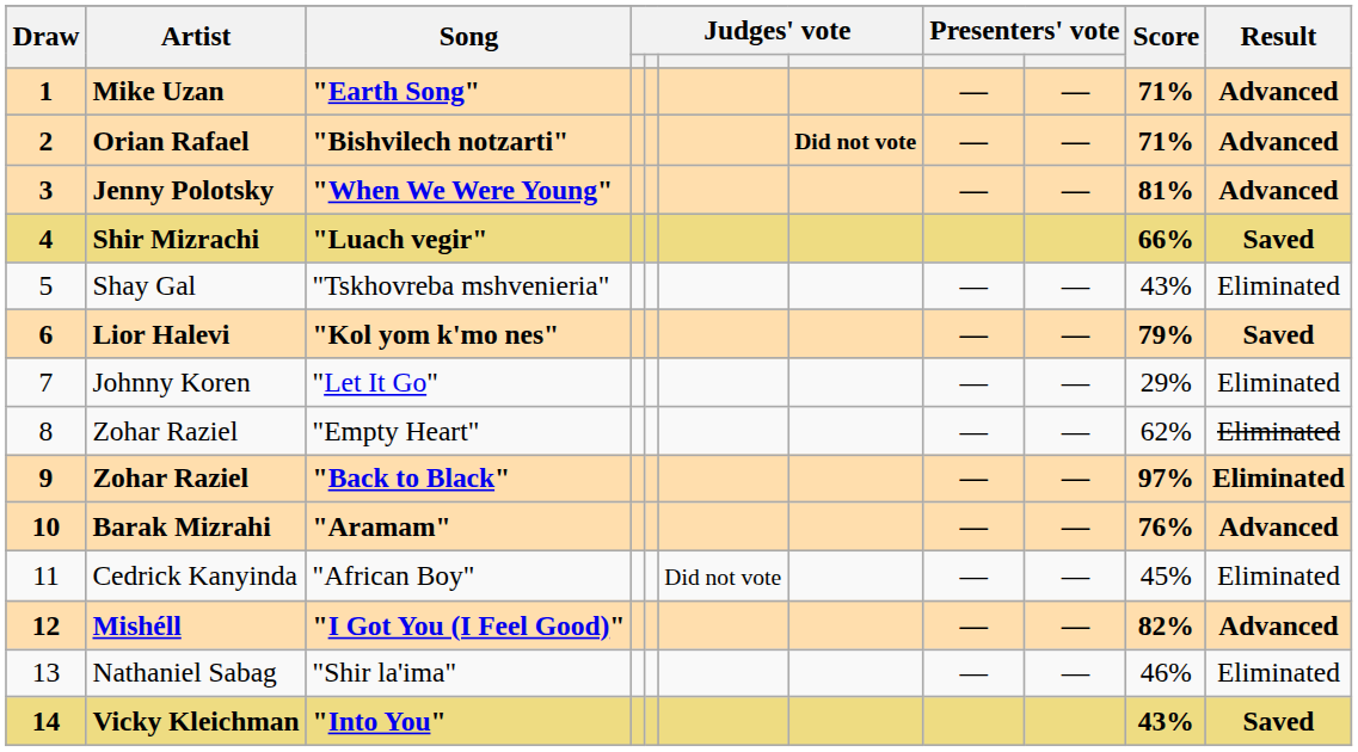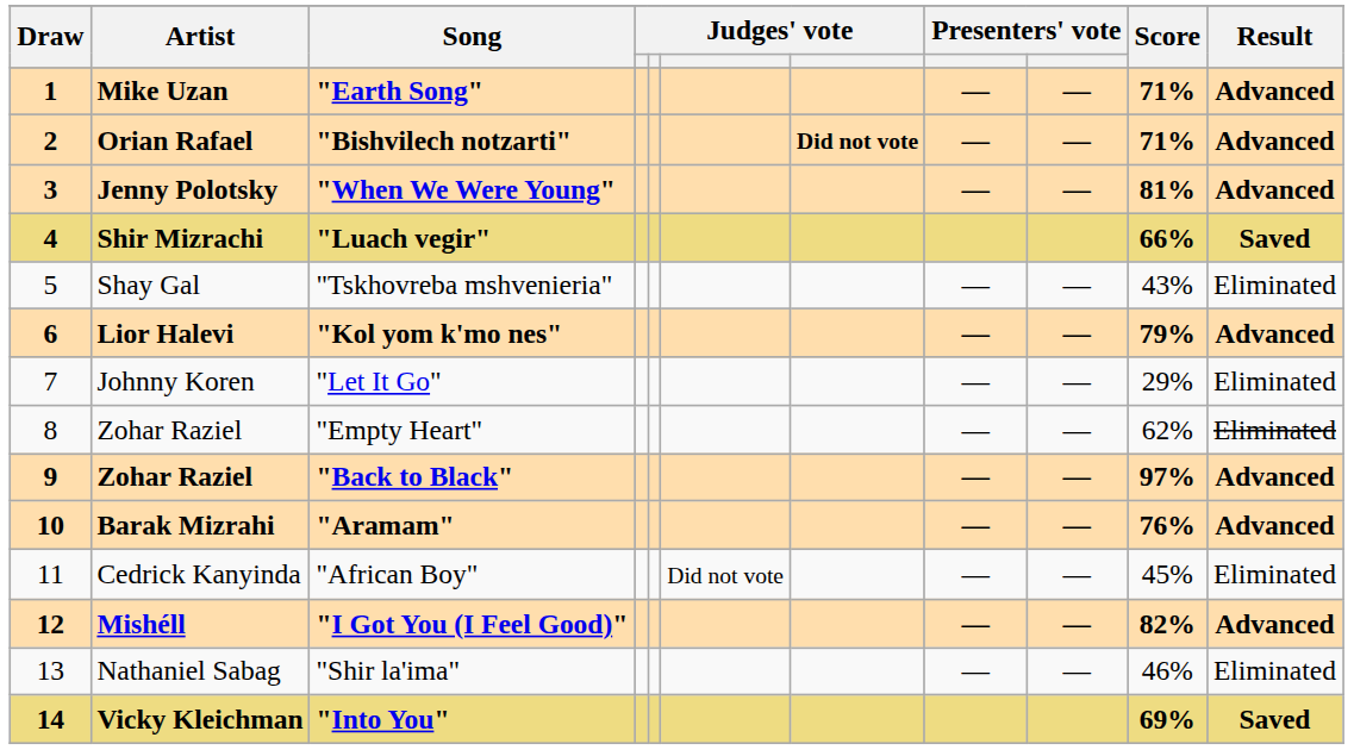 <table class="sortable wikitable" style="margin: 1em auto 1em auto; text-align:center; font-size:90%; line-height:18px;">
 <tr>
 </tr>
 <tr>
 <th rowspan="2">Draw</th>
 <th rowspan="2">Artist</th>
 <th rowspan="2">Song</th>
 <th colspan="4" class="unsortable">Judges' vote</th>
 <th colspan="2" class="unsortable">Presenters' vote</th>
 <th rowspan="2">Score</th>
 <th rowspan="2">Result</th>
 </tr>
 <tr>
 <th class="unsortable"></th>
 <th class="unsortable"></th>
 <th class="unsortable"></th>
 <th class="unsortable"></th>
 <th class="unsortable"></th>
 <th class="unsortable"></th>
 </tr>
 <tr style="font-weight:bold; background:#FFDEAD;">
 <td>1</td>
 <td align="left">Mike Uzan</td>
 <td align="left">"<a href='#'>Earth Song</a>"</td>
 <td></td>
 <td></td>
 <td></td>
 <td></td>
 <td>—</td>
 <td>—</td>
 <td>71%</td>
 <td>Advanced</td>
 </tr>
 <tr style="font-weight:bold; background:#FFDEAD;">
 <td>2</td>
 <td align="left">Orian Rafael</td>
 <td align="left">"Bishvilech notzarti"</td>
 <td></td>
 <td></td>
 <td></td>
 <td><small>Did not vote</small></td>
 <td>—</td>
 <td>—</td>
 <td>71%</td>
 <td>Advanced</td>
 </tr>
 <tr style="font-weight:bold; background:#FFDEAD;">
 <td>3</td>
 <td align="left">Jenny Polotsky</td>
 <td align="left">"<a href='#'>When We Were Young</a>"</td>
 <td></td>
 <td></td>
 <td></td>
 <td></td>
 <td>—</td>
 <td>—</td>
 <td>81%</td>
 <td>Advanced</td>
 </tr>
 <tr style="font-weight:bold; background:#eedc82;">
 <td>4</td>
 <td align="left">Shir Mizrachi</td>
 <td align="left">"Luach vegir"</td>
 <td></td>
 <td></td>
 <td></td>
 <td></td>
 <td></td>
 <td></td>
 <td>66%</td>
 <td>Saved</td>
 </tr>
 <tr>
 <td>5</td>
 <td align="left">Shay Gal</td>
 <td align="left">"Tskhovreba mshvenieria"</td>
 <td></td>
 <td></td>
 <td></td>
 <td></td>
 <td>—</td>
 <td>—</td>
 <td>43%</td>
 <td>Eliminated</td>
 </tr>
 <tr style="font-weight:bold; background:#FFDEAD;">
 <td>6</td>
 <td align="left">Lior Halevi</td>
 <td align="left">"Kol yom k'mo nes"</td>
 <td></td>
 <td></td>
 <td></td>
 <td></td>
 <td>—</td>
 <td>—</td>
 <td>79%</td>
-<td>Saved</td>
+<td>Advanced</td>
 </tr>
 <tr>
 <td>7</td>
 <td align="left">Johnny Koren</td>
 <td align="left">"<a href='#'>Let It Go</a>"</td>
 <td></td>
 <td></td>
 <td></td>
 <td></td>
 <td>—</td>
 <td>—</td>
 <td>29%</td>
 <td>Eliminated</td>
 </tr>
 <tr>
 <td>8</td>
 <td align="left">Zohar Raziel</td>
 <td align="left">"Empty Heart"</td>
 <td></td>
 <td></td>
 <td></td>
 <td></td>
 <td>—</td>
 <td>—</td>
 <td>62%</td>
 <td><s>Eliminated</s></td>
 </tr>
 <tr style="font-weight:bold; background:#FFDEAD;">
 <td>9</td>
 <td align="left">Zohar Raziel</td>
 <td align="left">"<a href='#'>Back to Black</a>"</td>
 <td></td>
 <td></td>
 <td></td>
 <td></td>
 <td>—</td>
 <td>—</td>
 <td>97%</td>
-<td>Eliminated</td>
+<td>Advanced</td>
 </tr>
 <tr style="font-weight:bold; background:#FFDEAD;">
 <td>10</td>
 <td align="left">Barak Mizrahi</td>
 <td align="left">"Aramam"</td>
 <td></td>
 <td></td>
 <td></td>
 <td></td>
 <td>—</td>
 <td>—</td>
 <td>76%</td>
 <td>Advanced</td>
 </tr>
 <tr>
 <td>11</td>
 <td align="left">Cedrick Kanyinda</td>
 <td align="left">"African Boy"</td>
 <td></td>
 <td></td>
 <td><small>Did not vote</small></td>
 <td></td>
 <td>—</td>
 <td>—</td>
 <td>45%</td>
 <td>Eliminated</td>
 </tr>
 <tr style="font-weight:bold; background:#FFDEAD;">
 <td>12</td>
 <td align="left"><a href='#'>Mishéll</a></td>
 <td align="left">"<a href='#'>I Got You (I Feel Good)</a>"</td>
 <td></td>
 <td></td>
 <td></td>
 <td></td>
 <td>—</td>
 <td>—</td>
 <td>82%</td>
 <td>Advanced</td>
 </tr>
 <tr>
 <td>13</td>
 <td align="left">Nathaniel Sabag</td>
 <td align="left">"Shir la'ima"</td>
 <td></td>
 <td></td>
 <td></td>
 <td></td>
 <td>—</td>
 <td>—</td>
 <td>46%</td>
 <td>Eliminated</td>
 </tr>
 <tr style="font-weight:bold; background:#eedc82;">
 <td>14</td>
 <td align="left">Vicky Kleichman</td>
 <td align="left">"<a href='#'>Into You</a>"</td>
 <td></td>
 <td></td>
 <td></td>
 <td></td>
 <td></td>
 <td></td>
-<td>43%</td>
+<td>69%</td>
 <td>Saved</td>
 </tr>
 </table>
